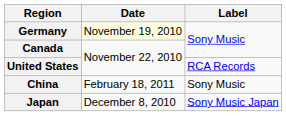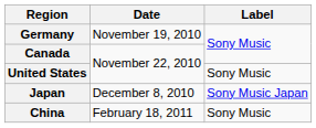 <table class="wikitable plainrowheaders">
 <tr>
 <th scope="col">Region</th>
 <th scope="col">Date</th>
 <th scope="col">Label</th>
 </tr>
 <tr>
 <th scope="row">Germany</th>
-<td style="background: lightyellow;">November 19, 2010</td>
+<td>November 19, 2010</td>
 <td rowspan="2"><a href='#'>Sony Music</a></td>
 </tr>
 <tr>
 <th scope="row">Canada</th>
 <td rowspan="2">November 22, 2010</td>
 </tr>
 <tr>
 <th scope="row">United States</th>
-<td><a href='#'>RCA Records</a></td>
-</tr>
-<tr>
-<th scope="row">China</th>
-<td>February 18, 2011</td>
 <td>Sony Music</td>
 </tr>
 <tr>
 <th scope="row">Japan</th>
 <td>December 8, 2010</td>
 <td><a href='#'>Sony Music Japan</a></td>
 </tr>
+<tr>
+<th scope="row">China</th>
+<td>February 18, 2011</td>
+<td>Sony Music</td>
+</tr>
 </table>
